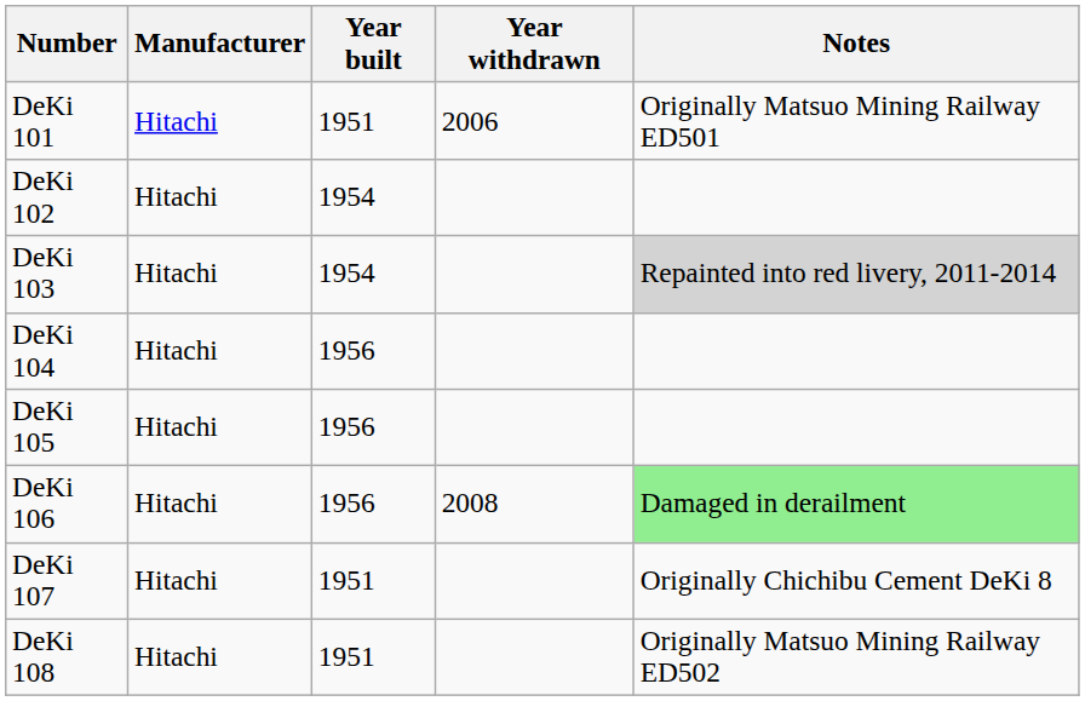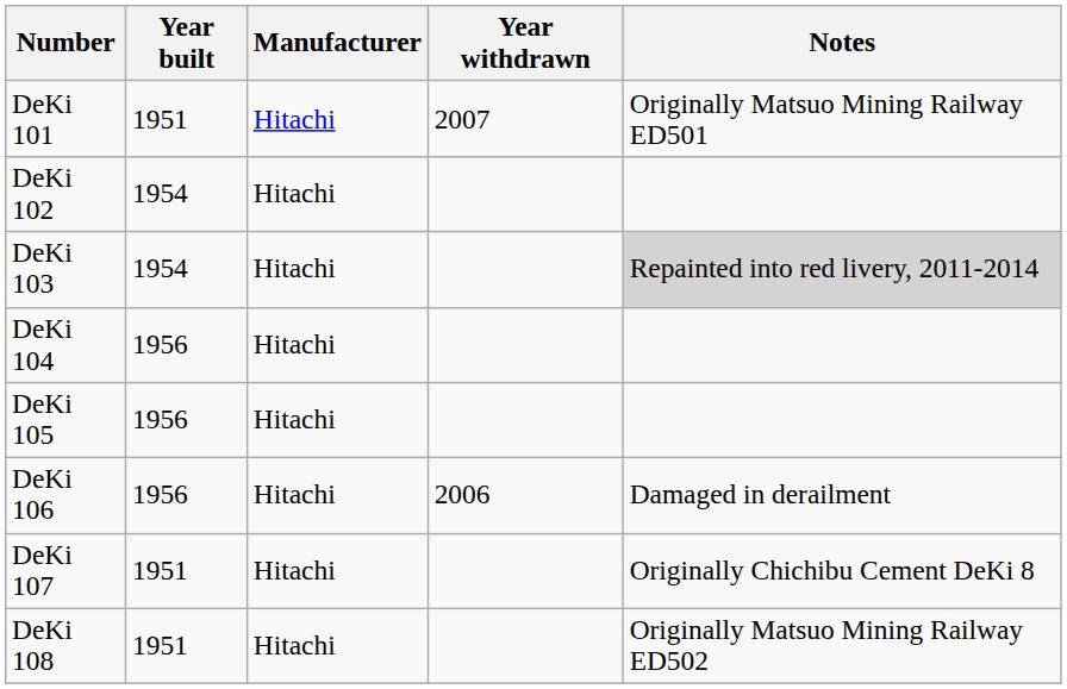 <table class="wikitable">
 <tr>
 <th>Number</th>
+<th>Year built</th>
 <th>Manufacturer</th>
-<th>Year built</th>
 <th>Year withdrawn</th>
 <th>Notes</th>
 </tr>
 <tr>
 <td>DeKi 101</td>
+<td>1951</td>
 <td><a href='#'>Hitachi</a></td>
-<td>1951</td>
-<td>2006</td>
+<td>2007</td>
 <td>Originally Matsuo Mining Railway ED501</td>
 </tr>
 <tr>
 <td>DeKi 102</td>
+<td>1954</td>
 <td>Hitachi</td>
-<td>1954</td>
 <td></td>
 <td></td>
 </tr>
 <tr>
 <td>DeKi 103</td>
+<td>1954</td>
 <td>Hitachi</td>
-<td>1954</td>
 <td></td>
 <td style="background: lightgrey;">Repainted into red livery, 2011-2014</td>
 </tr>
 <tr>
 <td>DeKi 104</td>
+<td>1956</td>
 <td>Hitachi</td>
-<td>1956</td>
 <td></td>
 <td></td>
 </tr>
 <tr>
 <td>DeKi 105</td>
+<td>1956</td>
 <td>Hitachi</td>
-<td>1956</td>
 <td></td>
 <td></td>
 </tr>
 <tr>
 <td>DeKi 106</td>
+<td>1956</td>
 <td>Hitachi</td>
-<td>1956</td>
-<td>2008</td>
-<td style="background: lightgreen;">Damaged in derailment</td>
+<td>2006</td>
+<td>Damaged in derailment</td>
 </tr>
 <tr>
 <td>DeKi 107</td>
+<td>1951</td>
 <td>Hitachi</td>
-<td>1951</td>
 <td></td>
 <td>Originally Chichibu Cement DeKi 8</td>
 </tr>
 <tr>
 <td>DeKi 108</td>
+<td>1951</td>
 <td>Hitachi</td>
-<td>1951</td>
 <td></td>
 <td>Originally Matsuo Mining Railway ED502</td>
 </tr>
 </table>
